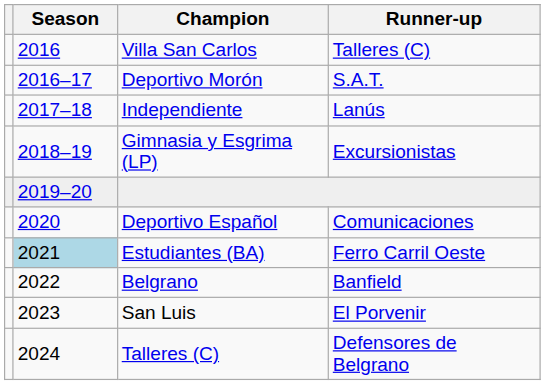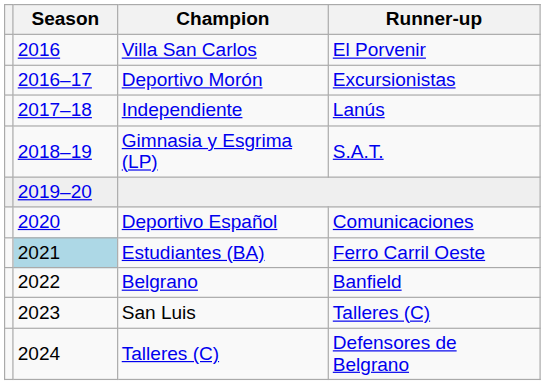 <table class="wikitable sortable">
 <tr>
 <th width=></th>
 <th width=80px>Season</th>
 <th width=170px>Champion</th>
 <th width=170px>Runner-up</th>
 </tr>
 <tr>
 <td></td>
 <td><a href='#'>2016</a></td>
 <td><a href='#'>Villa San Carlos</a></td>
-<td><a href='#'>Talleres (C)</a></td>
+<td><a href='#'>El Porvenir</a></td>
 </tr>
 <tr>
 <td></td>
 <td><a href='#'>2016–17</a></td>
 <td><a href='#'>Deportivo Morón</a></td>
-<td><a href='#'>S.A.T.</a></td>
+<td><a href='#'>Excursionistas</a></td>
 </tr>
 <tr>
 <td></td>
 <td><a href='#'>2017–18</a></td>
 <td><a href='#'>Independiente</a></td>
 <td><a href='#'>Lanús</a></td>
 </tr>
 <tr>
 <td></td>
 <td><a href='#'>2018–19</a></td>
 <td><a href='#'>Gimnasia y Esgrima (LP)</a></td>
-<td><a href='#'>Excursionistas</a></td>
+<td><a href='#'>S.A.T.</a></td>
 </tr>
 <tr bgcolor=#efefef>
 <td></td>
 <td><a href='#'>2019–20</a></td>
 <td colspan=3></td>
 </tr>
 <tr>
 <td></td>
 <td><a href='#'>2020</a></td>
 <td><a href='#'>Deportivo Español</a></td>
 <td><a href='#'>Comunicaciones</a></td>
 </tr>
 <tr>
 <td></td>
 <td style="background: lightblue;">2021</td>
 <td><a href='#'>Estudiantes (BA)</a></td>
 <td><a href='#'>Ferro Carril Oeste</a></td>
 </tr>
 <tr>
 <td></td>
 <td>2022</td>
 <td><a href='#'>Belgrano</a></td>
 <td><a href='#'>Banfield</a></td>
 </tr>
 <tr>
 <td></td>
 <td>2023</td>
 <td>San Luis</td>
-<td><a href='#'>El Porvenir</a></td>
+<td><a href='#'>Talleres (C)</a></td>
 </tr>
 <tr>
 <td></td>
 <td>2024</td>
 <td><a href='#'>Talleres (C)</a></td>
 <td><a href='#'>Defensores de Belgrano</a></td>
 </tr>
 </table>
